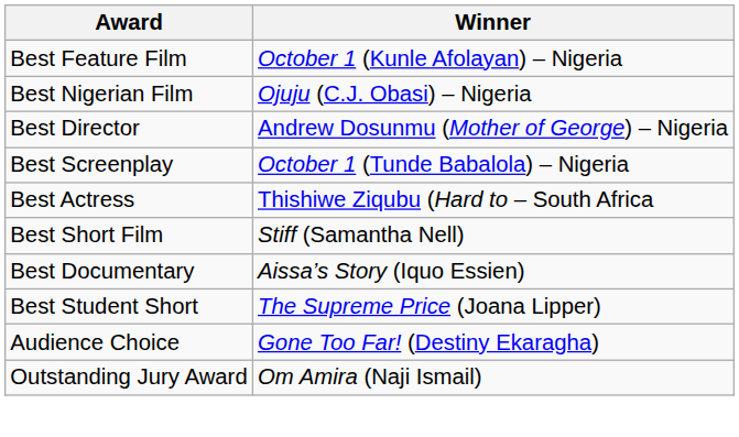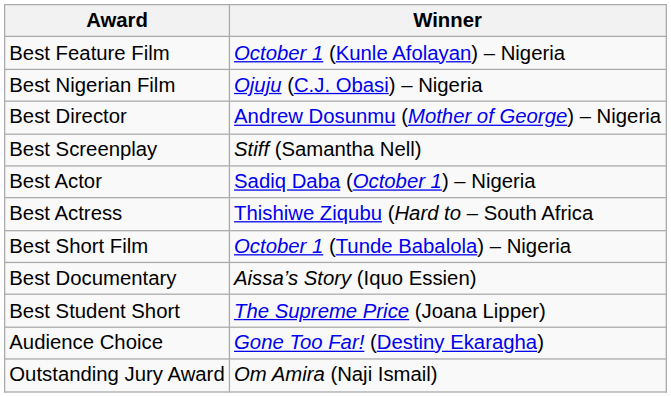 <table class="wikitable">
 <tr>
 <th>Award</th>
 <th>Winner</th>
 </tr>
 <tr>
 <td>Best Feature Film</td>
 <td><em><a href='#'>October 1</a></em> (<a href='#'>Kunle Afolayan</a>) – Nigeria</td>
 </tr>
 <tr>
 <td>Best Nigerian Film</td>
 <td><em><a href='#'>Ojuju</a></em> (<a href='#'>C.J. Obasi</a>) – Nigeria</td>
 </tr>
 <tr>
 <td>Best Director</td>
 <td><a href='#'>Andrew Dosunmu</a> (<em><a href='#'>Mother of George</a></em>) – Nigeria</td>
 </tr>
 <tr>
 <td>Best Screenplay</td>
-<td><em><a href='#'>October 1</a></em> (<a href='#'>Tunde Babalola</a>) – Nigeria</td>
+<td><em>Stiff</em> (Samantha Nell)</td>
+</tr>
+<tr>
+<td>Best Actor</td>
+<td><a href='#'>Sadiq Daba</a> (<em><a href='#'>October 1</a></em>) – Nigeria</td>
 </tr>
 <tr>
 <td>Best Actress</td>
 <td><a href='#'>Thishiwe Ziqubu</a> (<em>Hard to –</em> South Africa</td>
 </tr>
 <tr>
 <td>Best Short Film</td>
-<td><em>Stiff</em> (Samantha Nell)</td>
+<td><em><a href='#'>October 1</a></em> (<a href='#'>Tunde Babalola</a>) – Nigeria</td>
 </tr>
 <tr>
 <td>Best Documentary</td>
 <td><em>Aissa’s Story</em> (Iquo Essien)</td>
 </tr>
 <tr>
 <td>Best Student Short</td>
 <td><em><a href='#'>The Supreme Price</a></em> (Joana Lipper)</td>
 </tr>
 <tr>
 <td>Audience Choice</td>
 <td><em><a href='#'>Gone Too Far!</a></em> (<a href='#'>Destiny Ekaragha</a>)</td>
 </tr>
 <tr>
 <td>Outstanding Jury Award</td>
 <td><em>Om Amira</em> (Naji Ismail)</td>
 </tr>
 </table>
